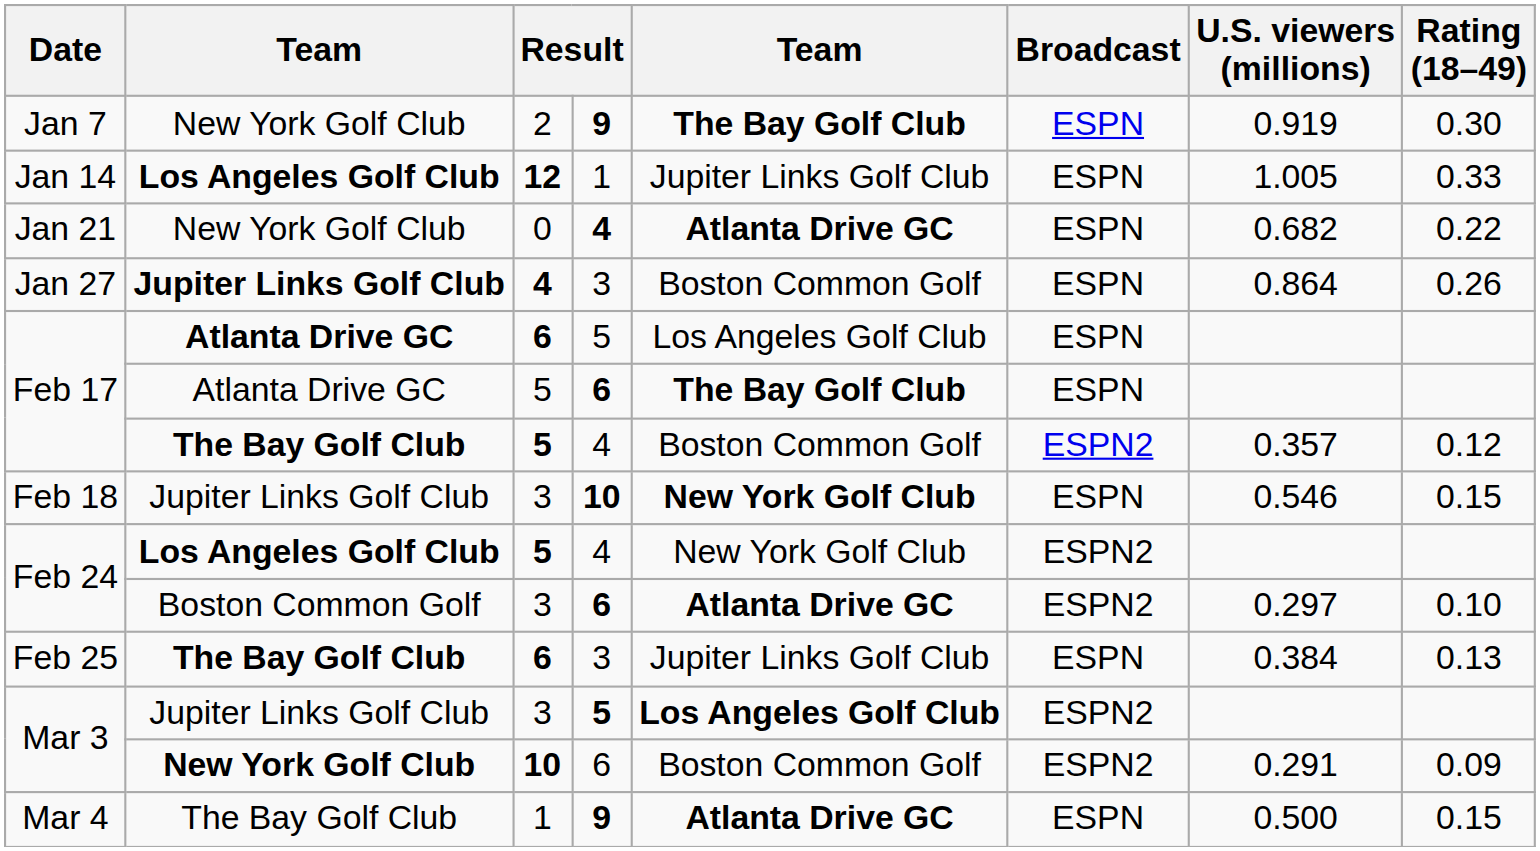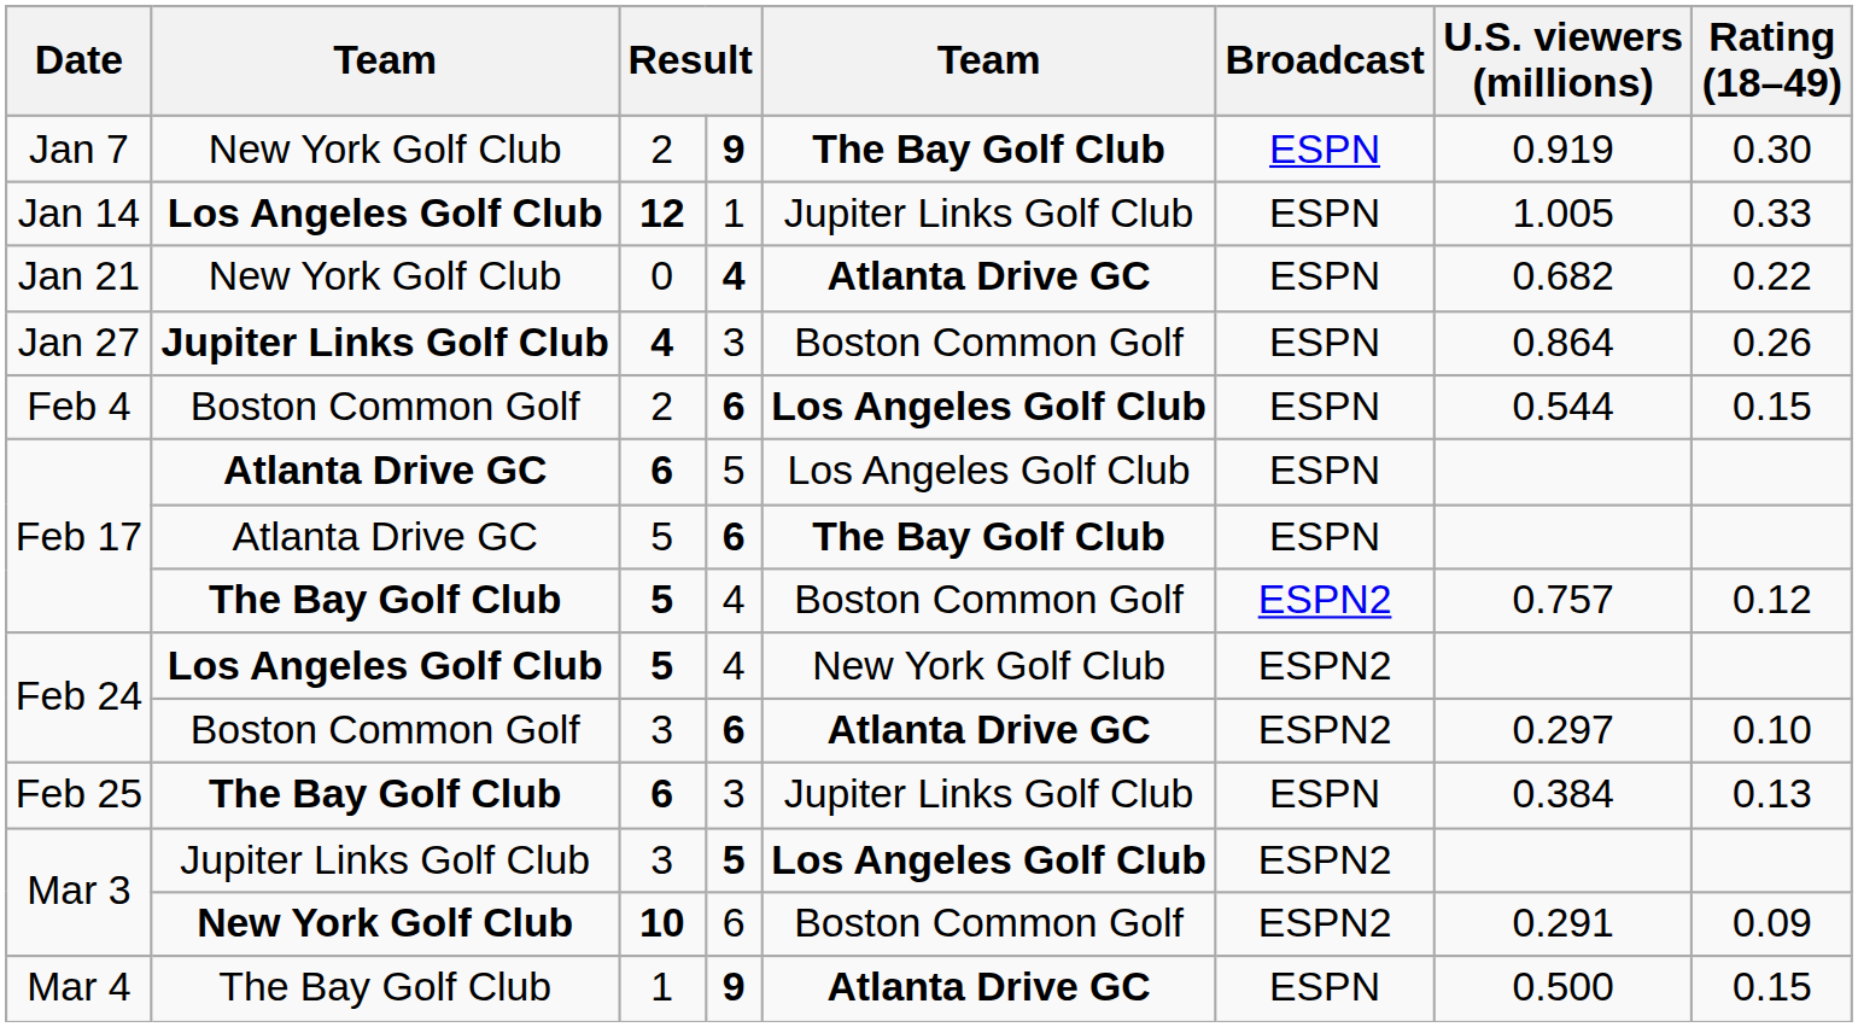 <table class="wikitable plainrowheaders sortable" style="text-align:center;">
 <tr>
 <th scope="col">Date</th>
 <th scope="col">Team</th>
 <th scope="col" colspan="2">Result</th>
 <th scope="col">Team</th>
 <th scope="col">Broadcast</th>
 <th scope="col">U.S. viewers<br>(millions)</th>
 <th scope="col">Rating<br>(18–49)</th>
 </tr>
 <tr>
 <td>Jan 7</td>
 <td>New York Golf Club</td>
 <td>2</td>
 <td><strong>9</strong></td>
 <td><strong>The Bay Golf Club</strong></td>
 <td><a href='#'>ESPN</a></td>
 <td>0.919</td>
 <td>0.30</td>
 </tr>
 <tr>
 <td>Jan 14</td>
 <td><strong>Los Angeles Golf Club</strong></td>
 <td><strong>12</strong></td>
 <td>1</td>
 <td>Jupiter Links Golf Club</td>
 <td>ESPN</td>
 <td>1.005</td>
 <td>0.33</td>
 </tr>
 <tr>
 <td>Jan 21</td>
 <td>New York Golf Club</td>
 <td>0</td>
 <td><strong>4</strong></td>
 <td><strong>Atlanta Drive GC</strong></td>
 <td>ESPN</td>
 <td>0.682</td>
 <td>0.22</td>
 </tr>
 <tr>
 <td>Jan 27</td>
 <td><strong>Jupiter Links Golf Club</strong></td>
 <td><strong>4 </strong></td>
 <td>3</td>
 <td>Boston Common Golf</td>
 <td>ESPN</td>
 <td>0.864</td>
 <td>0.26</td>
 </tr>
 <tr>
+<td>Feb 4</td>
+<td>Boston Common Golf</td>
+<td>2</td>
+<td><strong>6</strong></td>
+<td><strong>Los Angeles Golf Club</strong></td>
+<td>ESPN</td>
+<td>0.544</td>
+<td>0.15</td>
+</tr>
+<tr>
 <td rowspan="3">Feb 17</td>
 <td><strong>Atlanta Drive GC</strong></td>
 <td><strong>6 </strong></td>
 <td>5</td>
 <td>Los Angeles Golf Club</td>
 <td>ESPN</td>
 <td></td>
 <td></td>
 </tr>
 <tr>
 <td>Atlanta Drive GC</td>
 <td>5</td>
 <td><strong>6</strong></td>
 <td><strong>The Bay Golf Club</strong></td>
 <td>ESPN</td>
 <td></td>
 <td></td>
 </tr>
 <tr>
 <td><strong>The Bay Golf Club</strong></td>
 <td><strong>5</strong></td>
 <td>4</td>
 <td>Boston Common Golf</td>
 <td><a href='#'>ESPN2</a></td>
-<td>0.357</td>
+<td>0.757</td>
 <td>0.12</td>
-</tr>
-<tr>
-<td>Feb 18</td>
-<td>Jupiter Links Golf Club</td>
-<td>3</td>
-<td><strong>10</strong></td>
-<td><strong>New York Golf Club</strong></td>
-<td>ESPN</td>
-<td>0.546</td>
-<td>0.15</td>
 </tr>
 <tr>
 <td rowspan="2">Feb 24</td>
 <td><strong>Los Angeles Golf Club</strong></td>
 <td><strong>5 </strong></td>
 <td>4</td>
 <td>New York Golf Club</td>
 <td>ESPN2</td>
 <td></td>
 <td></td>
 </tr>
 <tr>
 <td>Boston Common Golf</td>
 <td>3</td>
 <td><strong>6</strong></td>
 <td><strong>Atlanta Drive GC</strong></td>
 <td>ESPN2</td>
 <td>0.297</td>
 <td>0.10</td>
 </tr>
 <tr>
 <td>Feb 25</td>
 <td><strong>The Bay Golf Club</strong></td>
 <td><strong>6</strong></td>
 <td>3</td>
 <td>Jupiter Links Golf Club</td>
 <td>ESPN</td>
 <td>0.384</td>
 <td>0.13</td>
 </tr>
 <tr>
 <td rowspan="2">Mar 3</td>
 <td>Jupiter Links Golf Club</td>
 <td>3</td>
 <td><strong>5</strong></td>
 <td><strong>Los Angeles Golf Club</strong></td>
 <td>ESPN2</td>
 <td></td>
 <td></td>
 </tr>
 <tr>
 <td><strong>New York Golf Club</strong></td>
 <td><strong>10</strong></td>
 <td>6</td>
 <td>Boston Common Golf</td>
 <td>ESPN2</td>
 <td>0.291</td>
 <td>0.09</td>
 </tr>
 <tr>
 <td>Mar 4</td>
 <td>The Bay Golf Club</td>
 <td>1</td>
 <td><strong>9</strong></td>
 <td><strong>Atlanta Drive GC</strong></td>
 <td>ESPN</td>
 <td>0.500</td>
 <td>0.15</td>
 </tr>
 </table>
